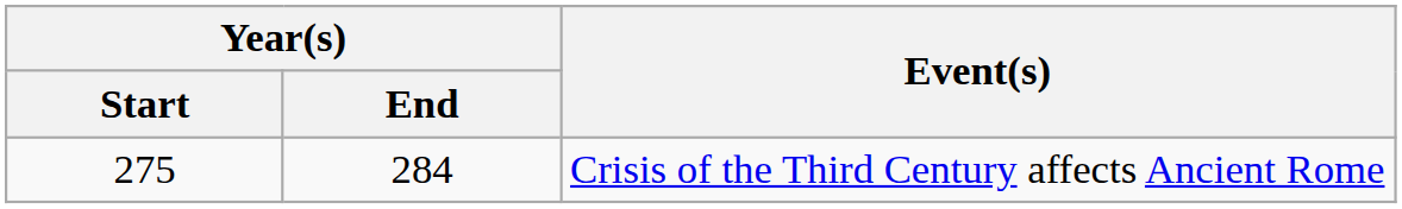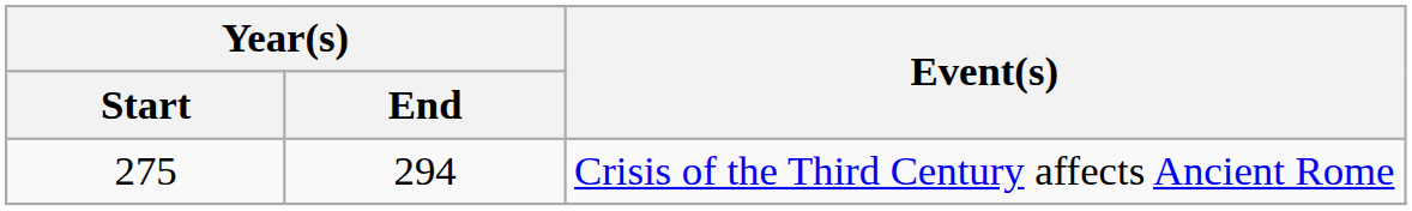 <table class="wikitable">
 <tr>
 <th colspan="2">Year(s)</th>
 <th rowspan="2">Event(s)</th>
 </tr>
 <tr>
 <th style="width:100px;">Start</th>
 <th style="width:100px;">End</th>
 </tr>
 <tr>
 <td style="text-align:center;">275</td>
-<td style="text-align:center;">284</td>
+<td style="text-align:center;">294</td>
 <td><a href='#'>Crisis of the Third Century</a> affects <a href='#'>Ancient Rome</a></td>
 </tr>
 </table>
